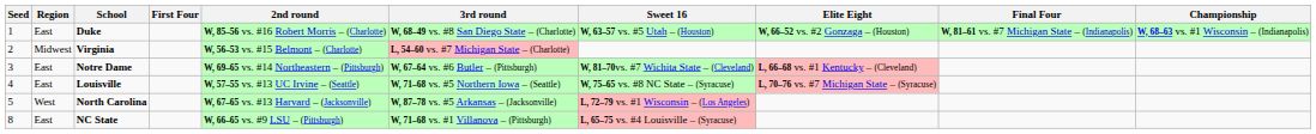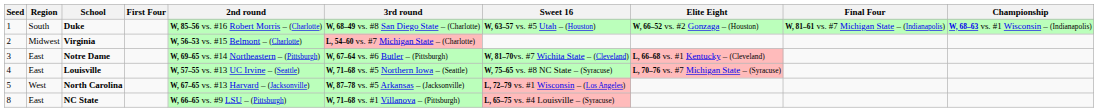 <table class="sortable wikitable" style="white-space:nowrap; font-size:90%;">
 <tr>
 <th>Seed</th>
 <th>Region</th>
 <th>School</th>
 <th>First Four</th>
 <th>2nd round</th>
 <th>3rd round</th>
 <th>Sweet 16</th>
 <th>Elite Eight</th>
 <th>Final Four</th>
 <th>Championship</th>
 </tr>
 <tr>
 <td>1</td>
-<td>East</td>
+<td>South</td>
 <td><strong>Duke</strong></td>
 <td></td>
 <td style="background:#bfb;"><small><strong>W, 85–56</strong></small> vs. #16 <a href='#'>Robert Morris</a> – <small>(<a href='#'>Charlotte</a>)</small></td>
 <td style="background:#bfb;"><small><strong>W, 68–49</strong></small> vs. #8 <a href='#'>San Diego State</a> – <small>(Charlotte)</small></td>
 <td style="background:#bfb;"><small><strong>W, 63–57</strong></small> vs. #5 <a href='#'>Utah</a> – <small>(<a href='#'>Houston</a>)</small></td>
 <td style="background:#bfb;"><small><strong>W, 66–52</strong></small> vs. #2 <a href='#'>Gonzaga</a> – <small>(Houston)</small></td>
 <td style="background:#bfb;"><small><strong>W, 81–61</strong></small> vs. #7 <a href='#'>Michigan State</a> – <small>(<a href='#'>Indianapolis</a>)</small></td>
 <td style="background:#bfb;"><small><strong><a href='#'>W, 68–63</a></strong></small> vs. #1 <a href='#'>Wisconsin</a> – <small>(Indianapolis)</small></td>
 </tr>
 <tr>
 <td>2</td>
 <td>Midwest</td>
 <td><strong>Virginia</strong></td>
 <td></td>
 <td style="background:#bfb;"><small><strong>W, 56–53</strong></small> vs. #15 <a href='#'>Belmont</a> – <small>(<a href='#'>Charlotte</a>)</small></td>
 <td style="background:#fbb;"><small><strong>L, 54–60</strong></small> vs. #7 <a href='#'>Michigan State</a> – <small>(Charlotte)</small></td>
 <td></td>
 <td></td>
 <td></td>
 <td></td>
 </tr>
 <tr>
 <td>3</td>
 <td>East</td>
 <td><strong>Notre Dame</strong></td>
 <td></td>
 <td style="background:#bfb;"><small><strong>W, 69–65</strong></small> vs. #14 <a href='#'>Northeastern</a> – <small>(<a href='#'>Pittsburgh</a>)</small></td>
 <td style="background:#bfb;"><small><strong>W, 67–64</strong></small> vs. #6 <a href='#'>Butler</a> – <small>(Pittsburgh)</small></td>
 <td style="background:#bfb;"><small><strong>W, 81–70</strong></small>vs. #7 <a href='#'>Wichita State</a> – <small>(<a href='#'>Cleveland</a>)</small></td>
 <td style="background:#fbb;"><small><strong>L, 66–68</strong></small> vs. #1 <a href='#'>Kentucky</a> – <small>(Cleveland)</small></td>
 <td></td>
 <td></td>
 </tr>
 <tr>
 <td>4</td>
 <td>East</td>
 <td><strong>Louisville</strong></td>
 <td></td>
 <td style="background:#bfb;"><small><strong>W, 57–55</strong></small> vs. #13 <a href='#'>UC Irvine</a> – <small>(<a href='#'>Seattle</a>)</small></td>
 <td style="background:#bfb;"><small><strong>W, 71–68</strong></small> vs. #5 <a href='#'>Northern Iowa</a> – <small>(Seattle)</small></td>
 <td style="background:#bfb;"><small><strong>W, 75–65</strong></small> vs. #8 NC State – <small>(Syracuse)</small></td>
 <td style="background:#fbb;"><small><strong>L, 70–76</strong></small> vs. #7 <a href='#'>Michigan State</a> – <small>(Syracuse)</small></td>
 <td></td>
 <td></td>
 </tr>
 <tr>
 <td>5</td>
 <td>West</td>
 <td><strong>North Carolina</strong></td>
 <td></td>
 <td style="background:#bfb;"><small><strong>W, 67–65</strong></small> vs. #13 <a href='#'>Harvard</a> – <small>(<a href='#'>Jacksonville</a>)</small></td>
 <td style="background:#bfb;"><small><strong>W, 87–78</strong></small> vs. #5 <a href='#'>Arkansas</a> – <small>(Jacksonville)</small></td>
 <td style="background:#fbb;"><small><strong>L, 72–79</strong></small> vs. #1 <a href='#'>Wisconsin</a> – <small>(<a href='#'>Los Angeles</a>)</small></td>
 <td></td>
 <td></td>
 <td></td>
 </tr>
 <tr>
 <td>8</td>
 <td>East</td>
 <td><strong>NC State</strong></td>
 <td></td>
 <td style="background:#bfb;"><small><strong>W, 66–65</strong></small> vs. #9 <a href='#'>LSU</a> – <small>(<a href='#'>Pittsburgh</a>)</small></td>
 <td style="background:#bfb;"><small><strong>W, 71–68</strong></small> vs. #1 <a href='#'>Villanova</a> – <small>(Pittsburgh)</small></td>
 <td style="background:#fbb;"><small><strong>L, 65–75</strong></small> vs. #4 Louisville – <small>(Syracuse)</small></td>
 <td></td>
 <td></td>
 <td></td>
 </tr>
 </table>
